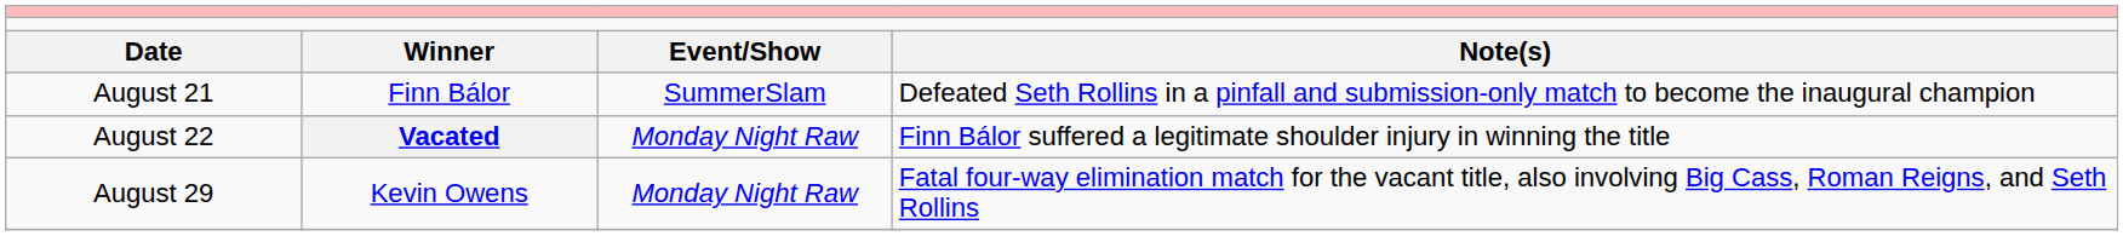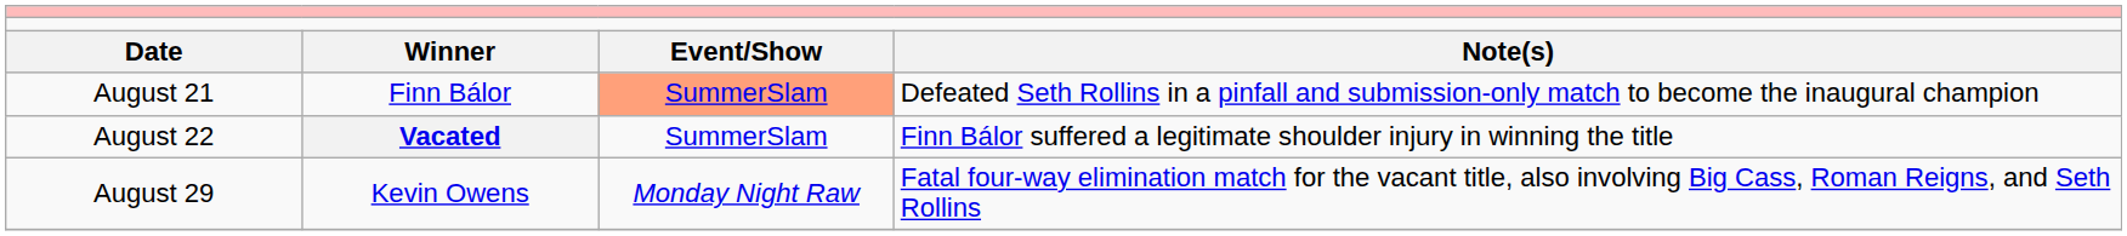 <table class="wikitable" style="text-align:center; width:100%;">
 <tr style="background:#FBB;">
 <td colspan="5"></td>
 </tr>
 <tr>
 <td colspan="5"><strong></strong></td>
 </tr>
 <tr>
 <th width=14%>Date</th>
 <th width=14%>Winner</th>
 <th width=14%>Event/Show</th>
 <th width=58%>Note(s)</th>
 </tr>
 <tr>
 <td>August 21</td>
 <td><a href='#'>Finn Bálor</a></td>
-<td><a href='#'>SummerSlam</a></td>
+<td style="background: lightsalmon;"><a href='#'>SummerSlam</a></td>
 <td align=left>Defeated <a href='#'>Seth Rollins</a> in a <a href='#'>pinfall and submission-only match</a> to become the inaugural champion</td>
 </tr>
 <tr>
 <td>August 22</td>
 <th><a href='#'>Vacated</a></th>
-<td><em><a href='#'>Monday Night Raw</a></em></td>
+<td><a href='#'>SummerSlam</a></td>
 <td align=left><a href='#'>Finn Bálor</a> suffered a legitimate shoulder injury in winning the title</td>
 </tr>
 <tr>
 <td>August 29</td>
 <td><a href='#'>Kevin Owens</a></td>
 <td><em><a href='#'>Monday Night Raw</a></em></td>
 <td align=left><a href='#'>Fatal four-way elimination match</a> for the vacant title, also involving <a href='#'>Big Cass</a>, <a href='#'>Roman Reigns</a>, and <a href='#'>Seth Rollins</a></td>
 </tr>
 <tr>
 </tr>
 </table>
